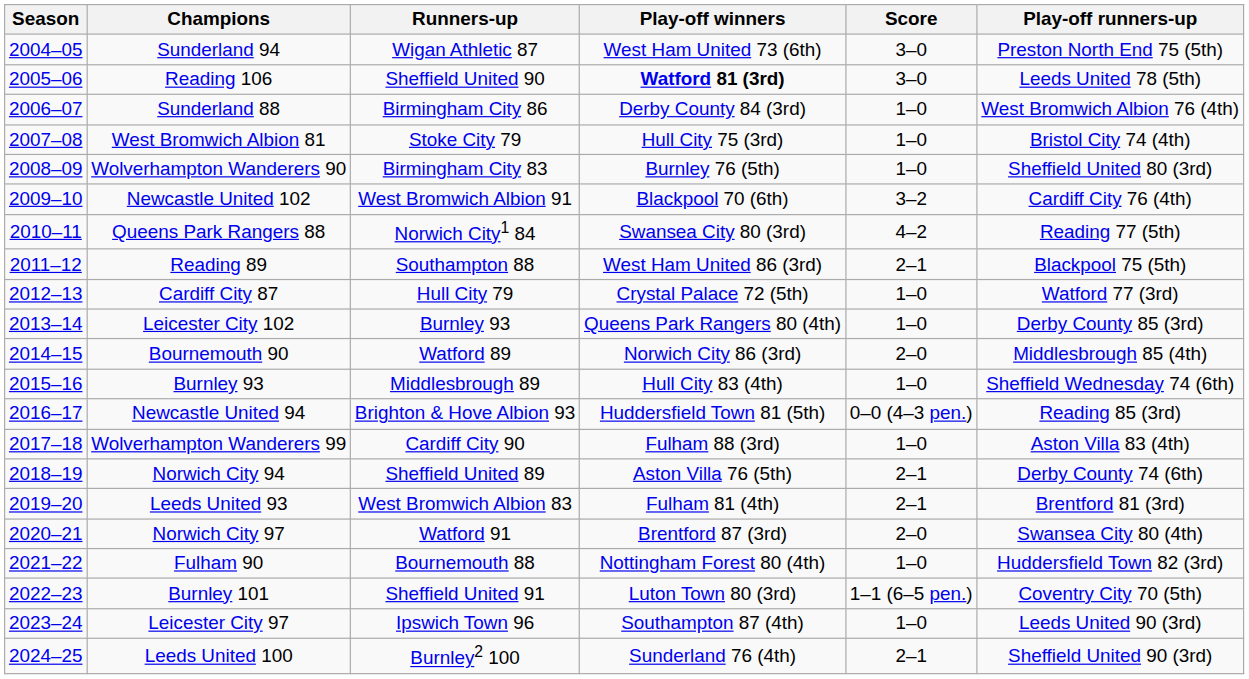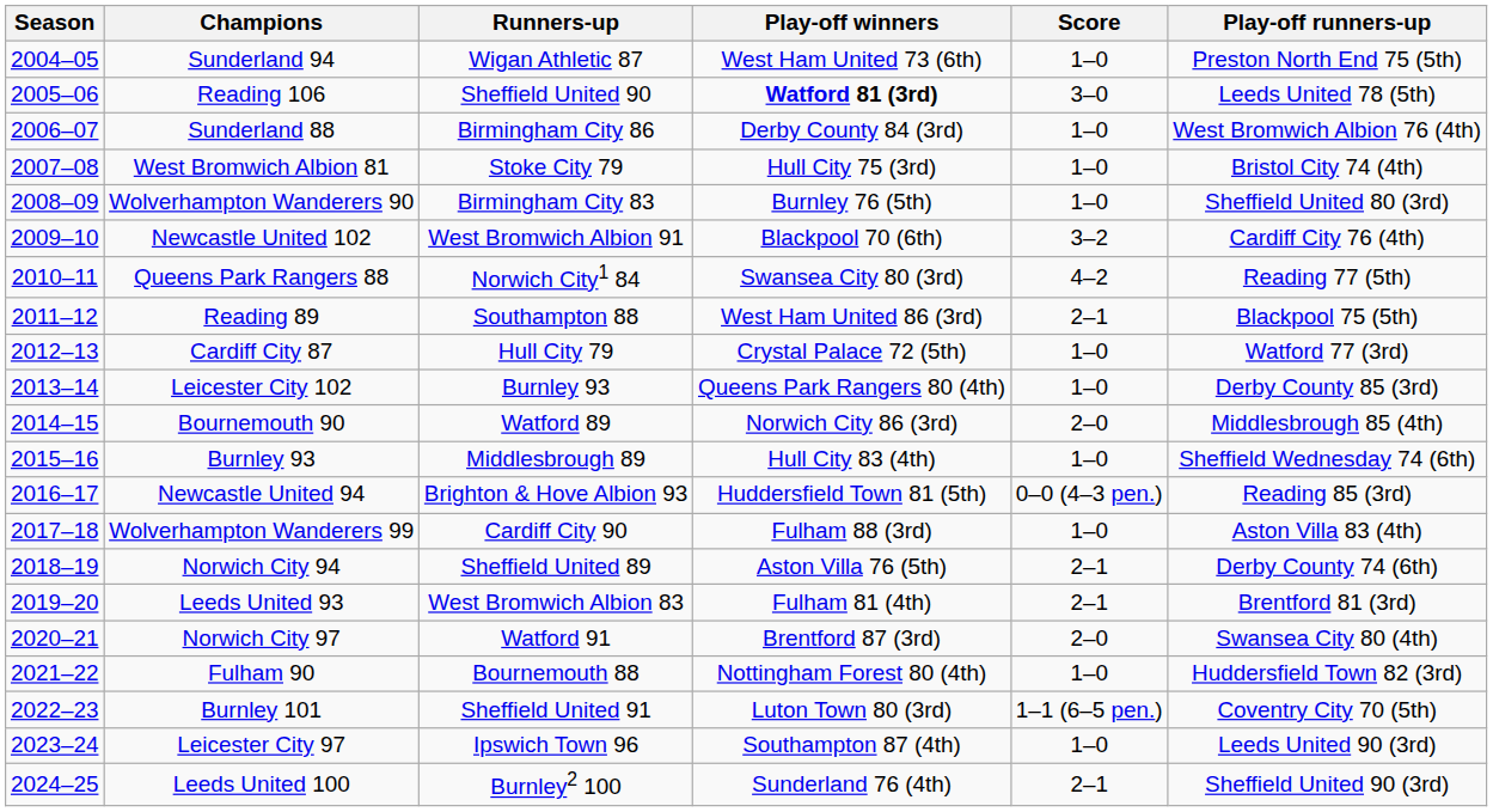 <table class="wikitable sortable" style="text-align:center;">
 <tr>
 <th>Season</th>
 <th>Champions</th>
 <th>Runners-up</th>
 <th>Play-off winners</th>
 <th>Score</th>
 <th>Play-off runners-up</th>
 </tr>
 <tr>
 <td><a href='#'>2004–05</a></td>
 <td><a href='#'>Sunderland</a> 94</td>
 <td><a href='#'>Wigan Athletic</a> 87</td>
 <td><a href='#'>West Ham United</a> 73 (6th)</td>
-<td>3–0</td>
+<td>1–0</td>
 <td><a href='#'>Preston North End</a> 75 (5th)</td>
 </tr>
 <tr>
 <td><a href='#'>2005–06</a></td>
 <td><a href='#'>Reading</a> 106</td>
 <td><a href='#'>Sheffield United</a> 90</td>
 <td><strong><a href='#'>Watford</a> 81 (3rd)</strong></td>
 <td>3–0</td>
 <td><a href='#'>Leeds United</a> 78 (5th)</td>
 </tr>
 <tr>
 <td><a href='#'>2006–07</a></td>
 <td><a href='#'>Sunderland</a> 88</td>
 <td><a href='#'>Birmingham City</a> 86</td>
 <td><a href='#'>Derby County</a> 84 (3rd)</td>
 <td>1–0</td>
 <td><a href='#'>West Bromwich Albion</a> 76 (4th)</td>
 </tr>
 <tr>
 <td><a href='#'>2007–08</a></td>
 <td><a href='#'>West Bromwich Albion</a> 81</td>
 <td><a href='#'>Stoke City</a> 79</td>
 <td><a href='#'>Hull City</a> 75 (3rd)</td>
 <td>1–0</td>
 <td><a href='#'>Bristol City</a> 74 (4th)</td>
 </tr>
 <tr>
 <td><a href='#'>2008–09</a></td>
 <td><a href='#'>Wolverhampton Wanderers</a> 90</td>
 <td><a href='#'>Birmingham City</a> 83</td>
 <td><a href='#'>Burnley</a> 76 (5th)</td>
 <td>1–0</td>
 <td><a href='#'>Sheffield United</a> 80 (3rd)</td>
 </tr>
 <tr>
 <td><a href='#'>2009–10</a></td>
 <td><a href='#'>Newcastle United</a> 102</td>
 <td><a href='#'>West Bromwich Albion</a> 91</td>
 <td><a href='#'>Blackpool</a> 70 (6th)</td>
 <td>3–2</td>
 <td><a href='#'>Cardiff City</a> 76 (4th)</td>
 </tr>
 <tr>
 <td><a href='#'>2010–11</a></td>
 <td><a href='#'>Queens Park Rangers</a> 88</td>
 <td><a href='#'>Norwich City</a><sup>1</sup> 84</td>
 <td><a href='#'>Swansea City</a> 80 (3rd)</td>
 <td>4–2</td>
 <td><a href='#'>Reading</a> 77 (5th)</td>
 </tr>
 <tr>
 <td><a href='#'>2011–12</a></td>
 <td><a href='#'>Reading</a> 89</td>
 <td><a href='#'>Southampton</a> 88</td>
 <td><a href='#'>West Ham United</a> 86 (3rd)</td>
 <td>2–1</td>
 <td><a href='#'>Blackpool</a> 75 (5th)</td>
 </tr>
 <tr>
 <td><a href='#'>2012–13</a></td>
 <td><a href='#'>Cardiff City</a> 87</td>
 <td><a href='#'>Hull City</a> 79</td>
 <td><a href='#'>Crystal Palace</a> 72 (5th)</td>
 <td>1–0 </td>
 <td><a href='#'>Watford</a> 77 (3rd)</td>
 </tr>
 <tr>
 <td><a href='#'>2013–14</a></td>
 <td><a href='#'>Leicester City</a> 102</td>
 <td><a href='#'>Burnley</a> 93</td>
 <td><a href='#'>Queens Park Rangers</a> 80 (4th)</td>
 <td>1–0</td>
 <td><a href='#'>Derby County</a> 85 (3rd)</td>
 </tr>
 <tr>
 <td><a href='#'>2014–15</a></td>
 <td><a href='#'>Bournemouth</a> 90</td>
 <td><a href='#'>Watford</a> 89</td>
 <td><a href='#'>Norwich City</a> 86 (3rd)</td>
 <td>2–0</td>
 <td><a href='#'>Middlesbrough</a> 85 (4th)</td>
 </tr>
 <tr>
 <td><a href='#'>2015–16</a></td>
 <td><a href='#'>Burnley</a> 93</td>
 <td><a href='#'>Middlesbrough</a> 89</td>
 <td><a href='#'>Hull City</a> 83 (4th)</td>
 <td>1–0</td>
 <td><a href='#'>Sheffield Wednesday</a> 74 (6th)</td>
 </tr>
 <tr>
 <td><a href='#'>2016–17</a></td>
 <td><a href='#'>Newcastle United</a> 94</td>
 <td><a href='#'>Brighton & Hove Albion</a> 93</td>
 <td><a href='#'>Huddersfield Town</a> 81 (5th)</td>
 <td>0–0 (4–3 <a href='#'>pen.</a>)</td>
 <td><a href='#'>Reading</a> 85 (3rd)</td>
 </tr>
 <tr>
 <td><a href='#'>2017–18</a></td>
 <td><a href='#'>Wolverhampton Wanderers</a> 99</td>
 <td><a href='#'>Cardiff City</a> 90</td>
 <td><a href='#'>Fulham</a> 88 (3rd)</td>
 <td>1–0</td>
 <td><a href='#'>Aston Villa</a> 83 (4th)</td>
 </tr>
 <tr>
 <td><a href='#'>2018–19</a></td>
 <td><a href='#'>Norwich City</a> 94</td>
 <td><a href='#'>Sheffield United</a> 89</td>
 <td><a href='#'>Aston Villa</a> 76 (5th)</td>
 <td>2–1</td>
 <td><a href='#'>Derby County</a> 74 (6th)</td>
 </tr>
 <tr>
 <td><a href='#'>2019–20</a></td>
 <td><a href='#'>Leeds United</a> 93</td>
 <td><a href='#'>West Bromwich Albion</a> 83</td>
 <td><a href='#'>Fulham</a> 81 (4th)</td>
 <td>2–1 </td>
 <td><a href='#'>Brentford</a> 81 (3rd)</td>
 </tr>
 <tr>
 <td><a href='#'>2020–21</a></td>
 <td><a href='#'>Norwich City</a> 97</td>
 <td><a href='#'>Watford</a> 91</td>
 <td><a href='#'>Brentford</a> 87 (3rd)</td>
 <td>2–0</td>
 <td><a href='#'>Swansea City</a> 80 (4th)</td>
 </tr>
 <tr>
 <td><a href='#'>2021–22</a></td>
 <td><a href='#'>Fulham</a> 90</td>
 <td><a href='#'>Bournemouth</a> 88</td>
 <td><a href='#'>Nottingham Forest</a> 80 (4th)</td>
 <td>1–0</td>
 <td><a href='#'>Huddersfield Town</a> 82 (3rd)</td>
 </tr>
 <tr>
 <td><a href='#'>2022–23</a></td>
 <td><a href='#'>Burnley</a> 101</td>
 <td><a href='#'>Sheffield United</a> 91</td>
 <td><a href='#'>Luton Town</a> 80 (3rd)</td>
 <td>1–1 (6–5 <a href='#'>pen.</a>)</td>
 <td><a href='#'>Coventry City</a> 70 (5th)</td>
 </tr>
 <tr>
 <td><a href='#'>2023–24</a></td>
 <td><a href='#'>Leicester City</a> 97</td>
 <td><a href='#'>Ipswich Town</a> 96</td>
 <td><a href='#'>Southampton</a> 87 (4th)</td>
 <td>1–0</td>
 <td><a href='#'>Leeds United</a> 90 (3rd)</td>
 </tr>
 <tr>
 <td><a href='#'>2024–25</a></td>
 <td><a href='#'>Leeds United</a> 100</td>
 <td><a href='#'>Burnley</a><sup>2</sup> 100</td>
 <td><a href='#'>Sunderland</a> 76 (4th)</td>
 <td>2–1</td>
 <td><a href='#'>Sheffield United</a> 90 (3rd)</td>
 </tr>
 </table>
